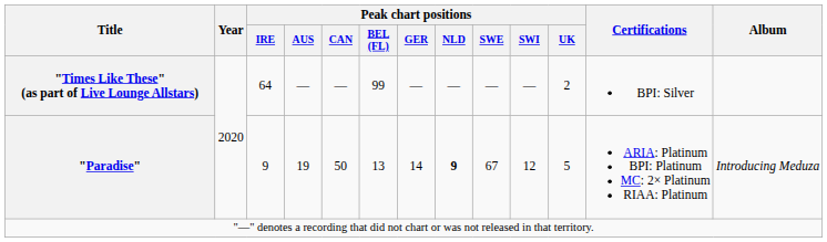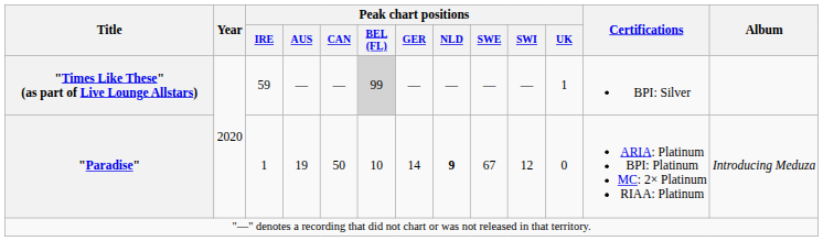 <table class="wikitable plainrowheaders" style="text-align:center;">
 <tr>
 <th scope="col" rowspan="2" style="width:16em;">Title</th>
 <th scope="col" rowspan="2" style="width:1em;">Year</th>
 <th scope="col" colspan="9">Peak chart positions</th>
 <th scope="col" rowspan="2"><a href='#'>Certifications</a></th>
 <th scope="col" rowspan="2">Album</th>
 </tr>
 <tr>
 <th scope="col" style="width:3em;font-size:85%;"><a href='#'>IRE</a><br></th>
 <th scope="col" style="width:3em;font-size:85%;"><a href='#'>AUS</a><br></th>
 <th scope="col" style="width:3em;font-size:85%;"><a href='#'>CAN</a><br></th>
 <th scope="col" style="width:3em;font-size:85%;"><a href='#'>BEL<br>(FL)</a><br></th>
 <th scope="col" style="width:3em;font-size:85%;"><a href='#'>GER</a><br></th>
 <th scope="col" style="width:3em;font-size:85%;"><a href='#'>NLD</a><br></th>
 <th scope="col" style="width:3em;font-size:85%;"><a href='#'>SWE</a><br></th>
 <th scope="col" style="width:3em;font-size:85%;"><a href='#'>SWI</a><br></th>
 <th scope="col" style="width:3em;font-size:85%;"><a href='#'>UK</a><br></th>
 </tr>
 <tr>
 <th scope="row">"<a href='#'>Times Like These</a>"<br><span>(as part of <a href='#'>Live Lounge Allstars</a>)</span></th>
 <td rowspan="2">2020</td>
-<td>64</td>
+<td>59</td>
 <td>—</td>
 <td>—</td>
-<td>99</td>
+<td style="background: lightgrey;">99</td>
 <td>—</td>
 <td>—</td>
 <td>—</td>
 <td>—</td>
-<td>2</td>
+<td>1</td>
 <td><br><ul><li>BPI: Silver</li></ul></td>
 <td></td>
 </tr>
 <tr>
 <th scope="row">"<a href='#'>Paradise</a>"<br></th>
-<td>9</td>
+<td>1</td>
 <td>19</td>
 <td>50</td>
-<td>13</td>
+<td>10</td>
 <td>14</td>
 <td><strong>9</strong></td>
 <td>67</td>
 <td>12</td>
-<td>5</td>
+<td>0</td>
 <td><br><ul><li><a href='#'>ARIA</a>: Platinum</li><li>BPI: Platinum</li><li><a href='#'>MC</a>: 2× Platinum</li><li>RIAA: Platinum</li></ul></td>
 <td><em>Introducing Meduza</em></td>
 </tr>
 <tr>
 <td colspan="13" style="font-size:90%">"—" denotes a recording that did not chart or was not released in that territory.</td>
 </tr>
 </table>
